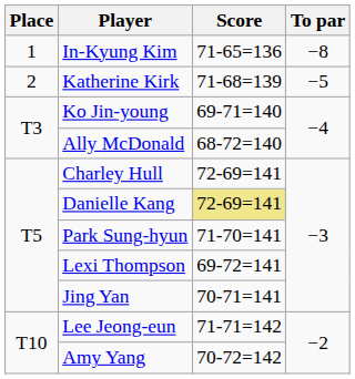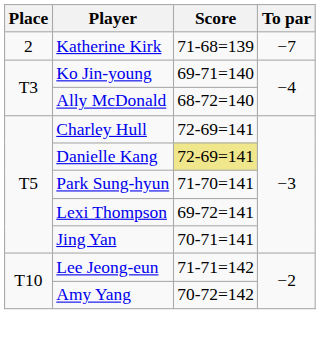 <table class="wikitable">
 <tr>
 <th>Place</th>
 <th>Player</th>
 <th>Score</th>
 <th>To par</th>
 </tr>
 <tr>
-<td align=center>1</td>
-<td> <a href='#'>In-Kyung Kim</a></td>
-<td>71-65=136</td>
-<td align=center>−8</td>
-</tr>
-<tr>
 <td align=center>2</td>
 <td> <a href='#'>Katherine Kirk</a></td>
 <td>71-68=139</td>
-<td align=center>−5</td>
+<td align=center>−7</td>
 </tr>
 <tr>
 <td align=center rowspan=2>T3</td>
 <td> <a href='#'>Ko Jin-young</a></td>
 <td>69-71=140</td>
 <td align=center rowspan=2>−4</td>
 </tr>
 <tr>
 <td> <a href='#'>Ally McDonald</a></td>
 <td>68-72=140</td>
 </tr>
 <tr>
 <td align=center rowspan=5>T5</td>
 <td> <a href='#'>Charley Hull</a></td>
 <td>72-69=141</td>
 <td align=center rowspan=5>−3</td>
 </tr>
 <tr>
 <td> <a href='#'>Danielle Kang</a></td>
 <td style="background: khaki;">72-69=141</td>
 </tr>
 <tr>
 <td> <a href='#'>Park Sung-hyun</a></td>
 <td>71-70=141</td>
 </tr>
 <tr>
 <td> <a href='#'>Lexi Thompson</a></td>
 <td>69-72=141</td>
 </tr>
 <tr>
 <td> <a href='#'>Jing Yan</a></td>
 <td>70-71=141</td>
 </tr>
 <tr>
 <td align=center rowspan=2>T10</td>
 <td> <a href='#'>Lee Jeong-eun</a></td>
 <td>71-71=142</td>
 <td align=center rowspan=2>−2</td>
 </tr>
 <tr>
 <td> <a href='#'>Amy Yang</a></td>
 <td>70-72=142</td>
 </tr>
 </table>
